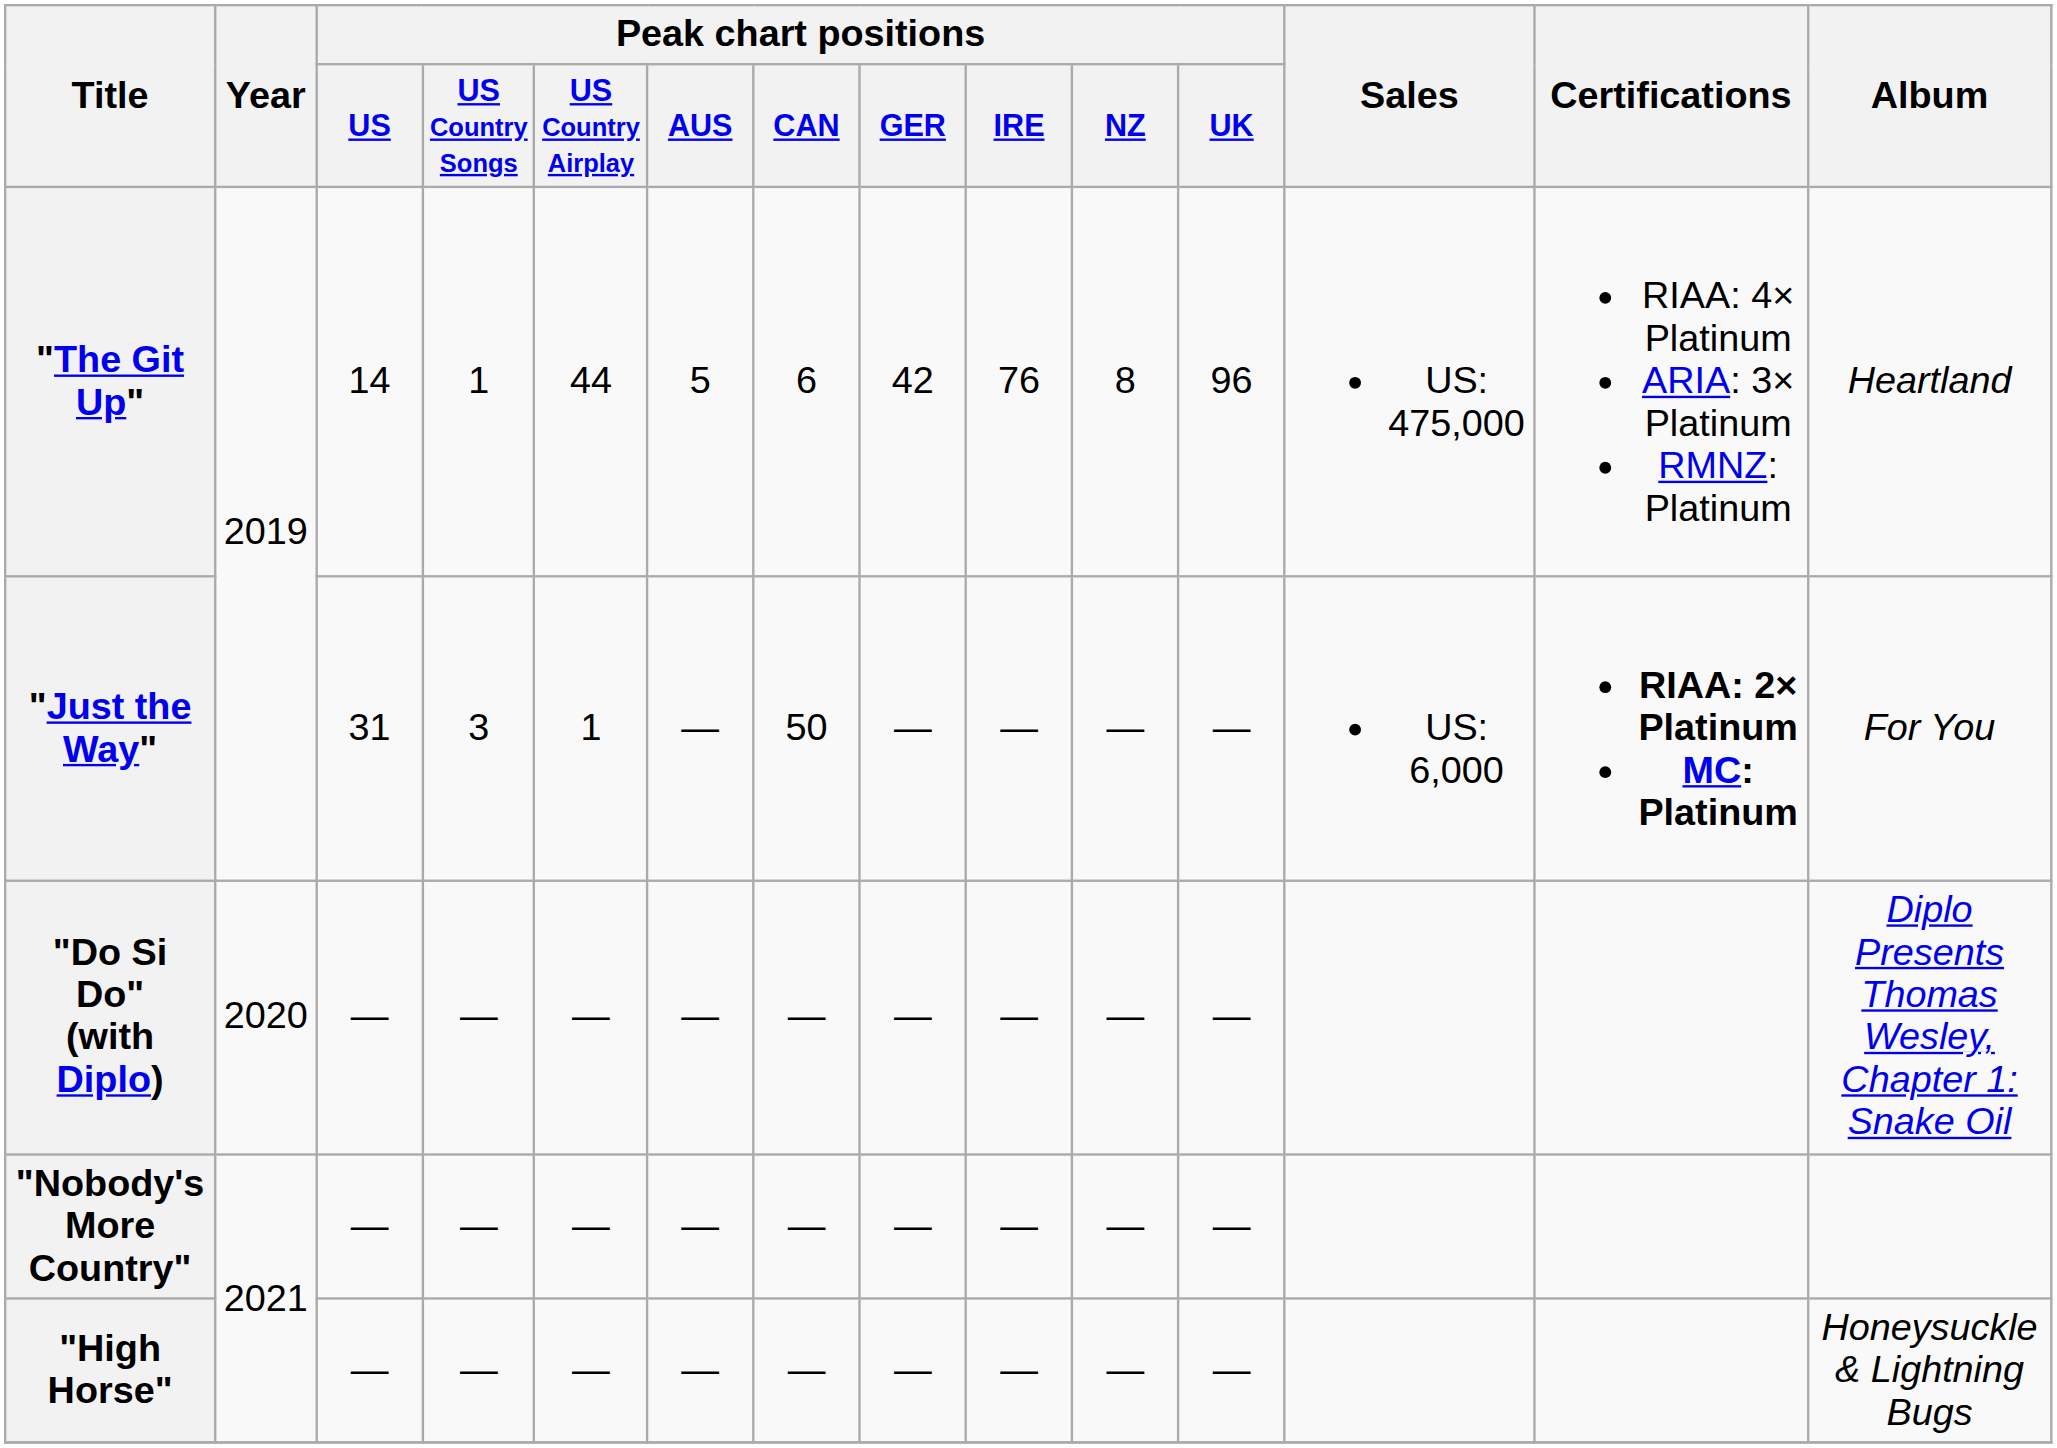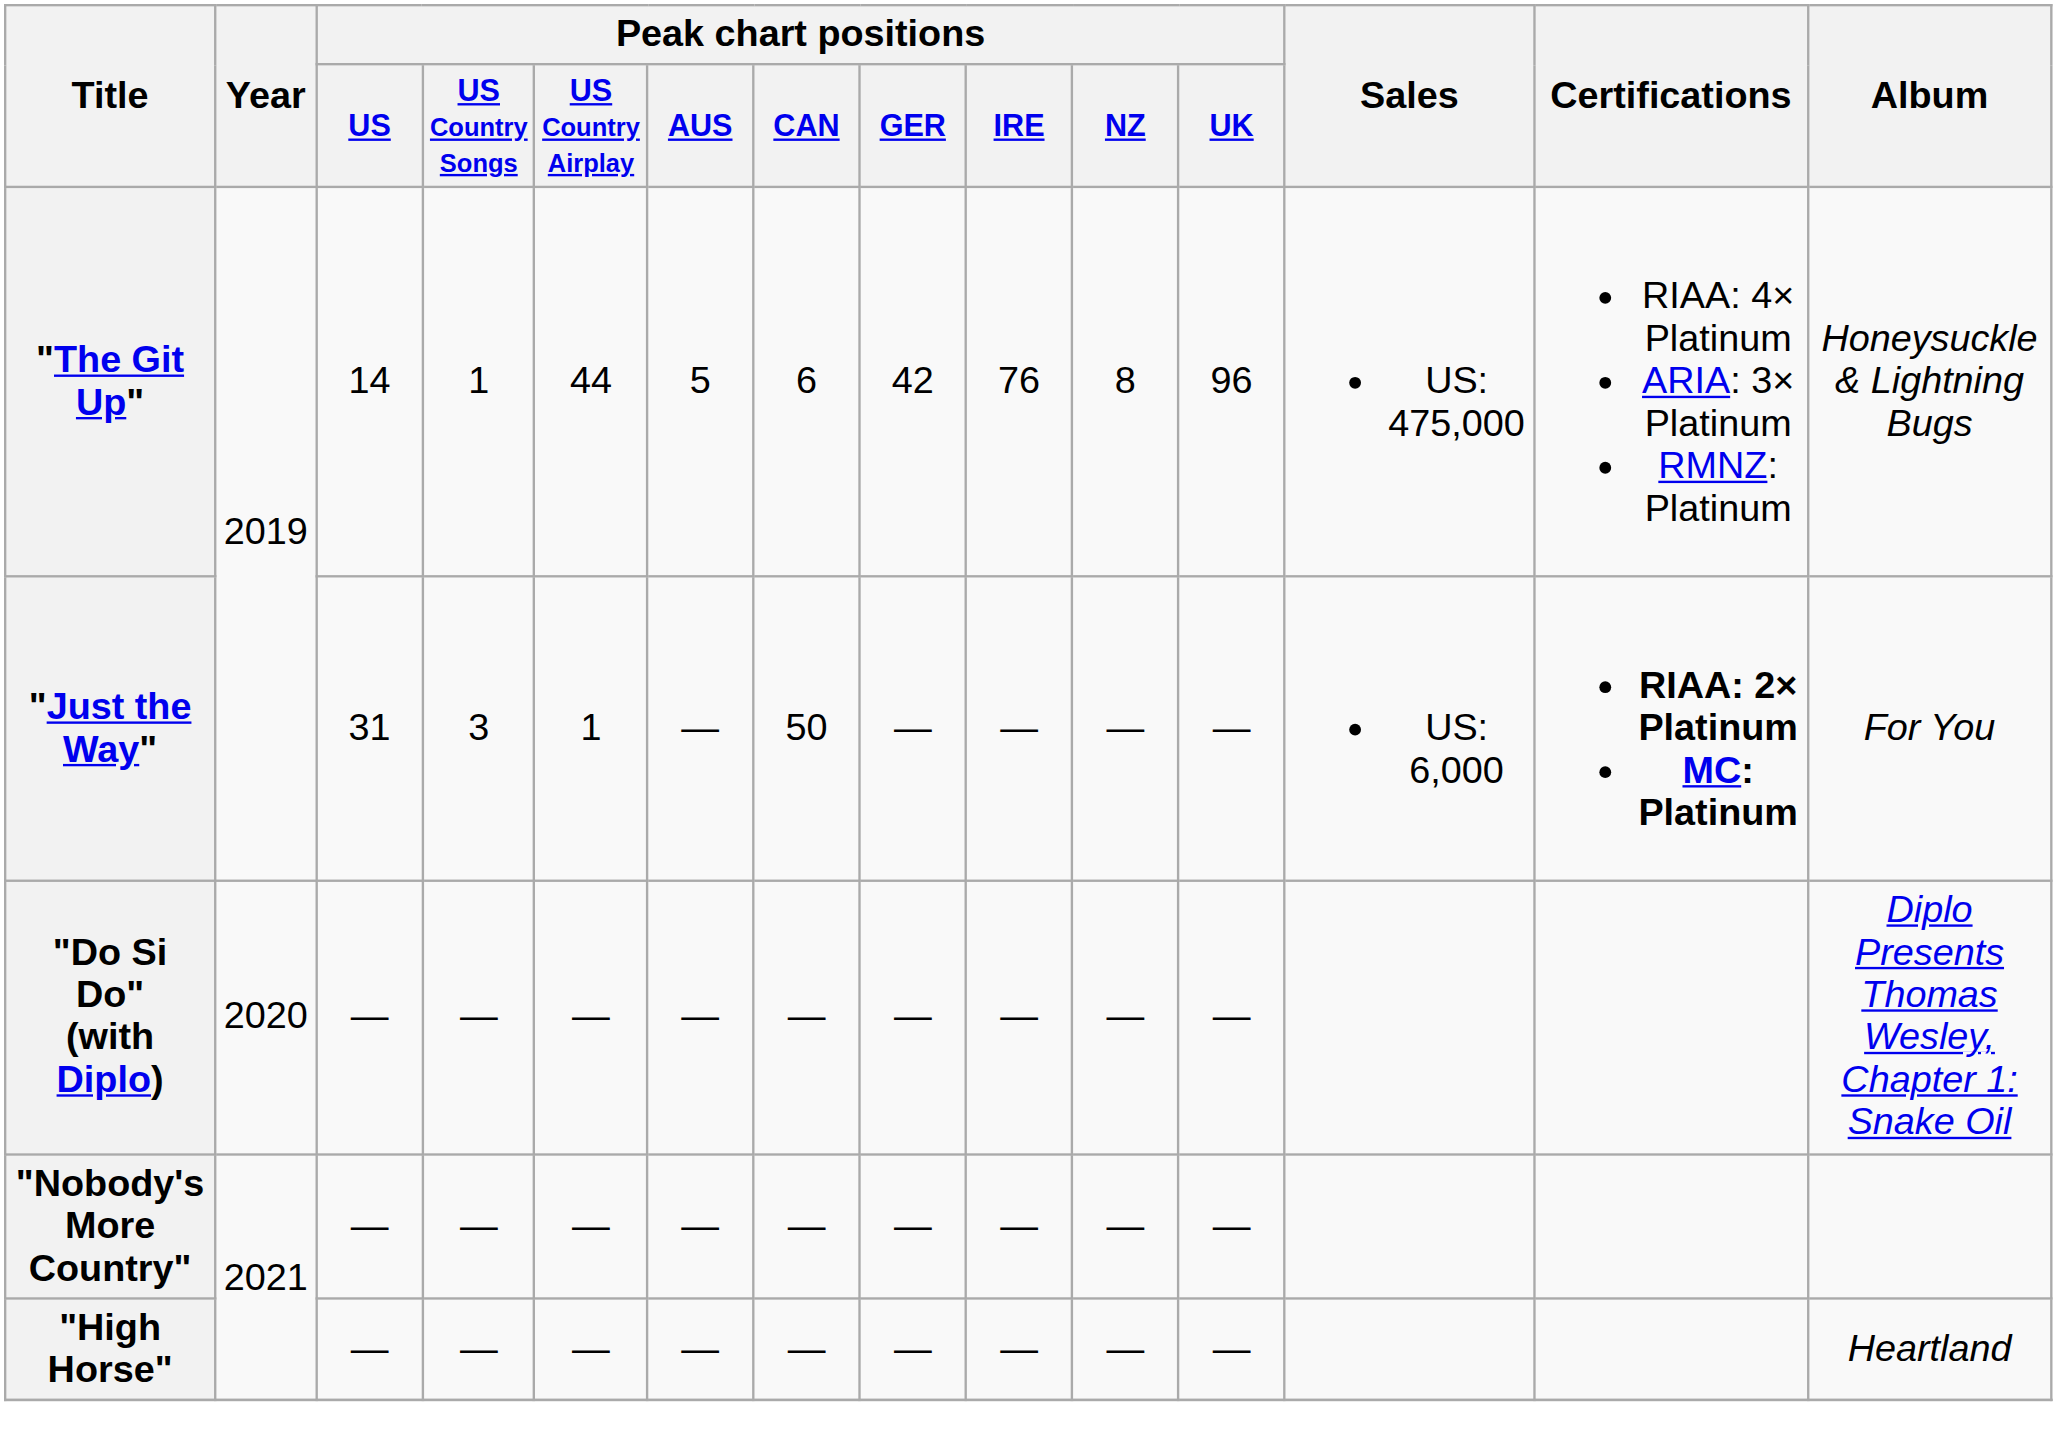 <table class="wikitable plainrowheaders" style="text-align:center;">
 <tr>
 <th scope="col" rowspan="2">Title</th>
 <th scope="col" rowspan="2">Year</th>
 <th scope="col" colspan="9">Peak chart positions</th>
 <th scope="col" rowspan="2">Sales</th>
 <th scope="col" rowspan="2">Certifications</th>
 <th scope="col" rowspan="2">Album</th>
 </tr>
 <tr style="font-size:90%;">
 <th scope="col" style="width:3em;font-size:90%;"><a href='#'>US</a><br></th>
 <th scope="col" style="width:3em;font-size:90%;"><a href='#'>US <br><small>Country<br> Songs</small></a><br></th>
 <th scope="col" style="width:3em;font-size:90%;"><a href='#'>US <br><small>Country <br>Airplay</small></a><br></th>
 <th scope="col" style="width:3em;font-size:90%;"><a href='#'>AUS</a><br></th>
 <th scope="col" style="width:3em;font-size:90%;"><a href='#'>CAN</a><br></th>
 <th scope="col" style="width:3em;font-size:90%;"><a href='#'>GER</a><br></th>
 <th scope="col" style="width:3em;font-size:90%;"><a href='#'>IRE</a><br></th>
 <th scope="col" style="width:3em;font-size:90%;"><a href='#'>NZ</a><br></th>
 <th scope="col" style="width:3em;font-size:90%;"><a href='#'>UK</a><br></th>
 </tr>
 <tr>
 <th scope="row">"<a href='#'>The Git Up</a>"</th>
 <td rowspan="2">2019</td>
 <td>14</td>
 <td>1</td>
 <td>44</td>
 <td>5</td>
 <td>6</td>
 <td>42</td>
 <td>76</td>
 <td>8</td>
 <td>96</td>
 <td><br><ul><li>US: 475,000</li></ul></td>
 <td><br><ul><li>RIAA: 4× Platinum</li><li><a href='#'>ARIA</a>: 3× Platinum</li><li><a href='#'>RMNZ</a>: Platinum</li></ul></td>
-<td><em>Heartland</em></td>
+<td><em>Honeysuckle & Lightning Bugs</em></td>
 </tr>
 <tr>
 <th scope="row">"<a href='#'>Just the Way</a>"<br></th>
 <td>31</td>
 <td>3</td>
 <td>1</td>
 <td>—</td>
 <td>50</td>
 <td>—</td>
 <td>—</td>
 <td>—</td>
 <td>—</td>
 <td><br><ul><li>US: 6,000</li></ul></td>
 <td><strong><br><ul><li>RIAA: 2× Platinum</li><li><a href='#'>MC</a>: Platinum</li></ul></strong></td>
 <td><em>For You</em></td>
 </tr>
 <tr>
 <th scope="row">"Do Si Do"<br><span>(with <a href='#'>Diplo</a>)</span></th>
 <td>2020</td>
 <td>—</td>
 <td>—</td>
 <td>—</td>
 <td>—</td>
 <td>—</td>
 <td>—</td>
 <td>—</td>
 <td>—</td>
 <td>—</td>
 <td></td>
 <td></td>
 <td><em><a href='#'>Diplo Presents Thomas Wesley, Chapter 1: Snake Oil</a></em></td>
 </tr>
 <tr>
 <th scope="row">"Nobody's More Country"</th>
 <td rowspan="2">2021</td>
 <td>—</td>
 <td>—</td>
 <td>—</td>
 <td>—</td>
 <td>—</td>
 <td>—</td>
 <td>—</td>
 <td>—</td>
 <td>—</td>
 <td></td>
 <td></td>
 <td></td>
 </tr>
 <tr>
 <th scope="row">"High Horse"<br></th>
 <td>—</td>
 <td>—</td>
 <td>—</td>
 <td>—</td>
 <td>—</td>
 <td>—</td>
 <td>—</td>
 <td>—</td>
 <td>—</td>
 <td></td>
 <td></td>
-<td><em>Honeysuckle & Lightning Bugs</em></td>
+<td><em>Heartland</em></td>
 </tr>
 <tr>
 </tr>
 </table>
